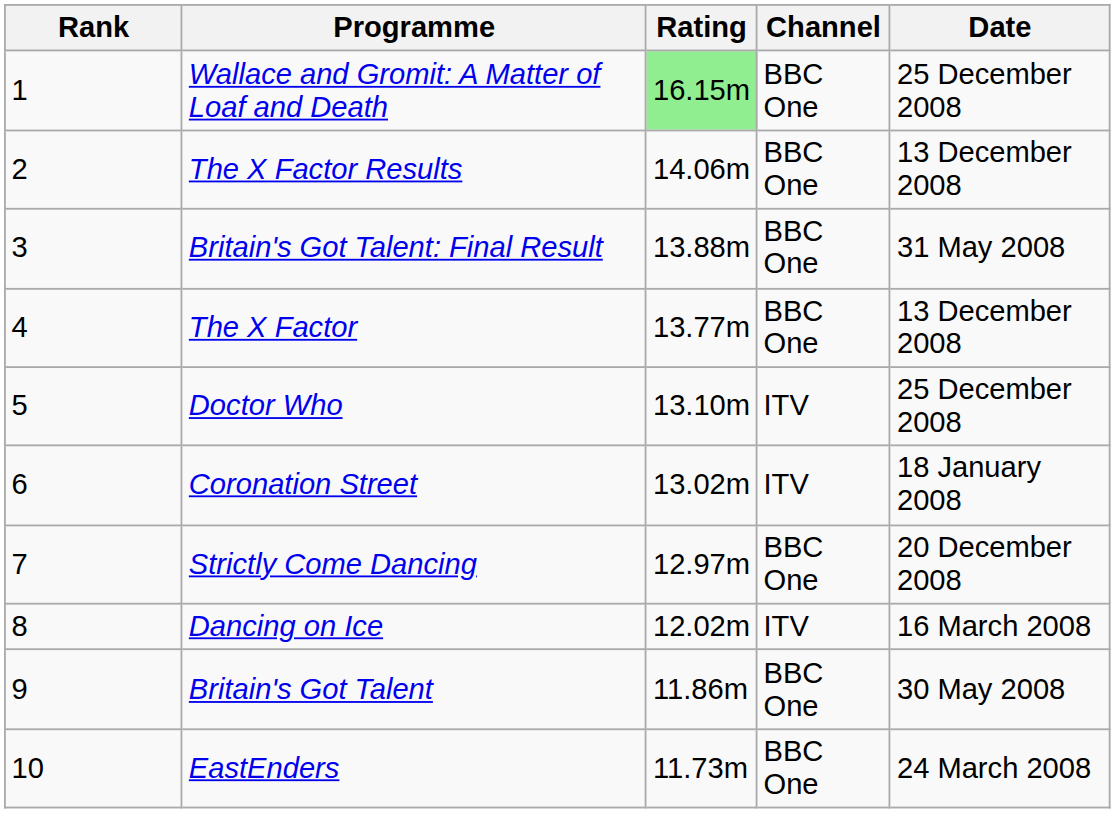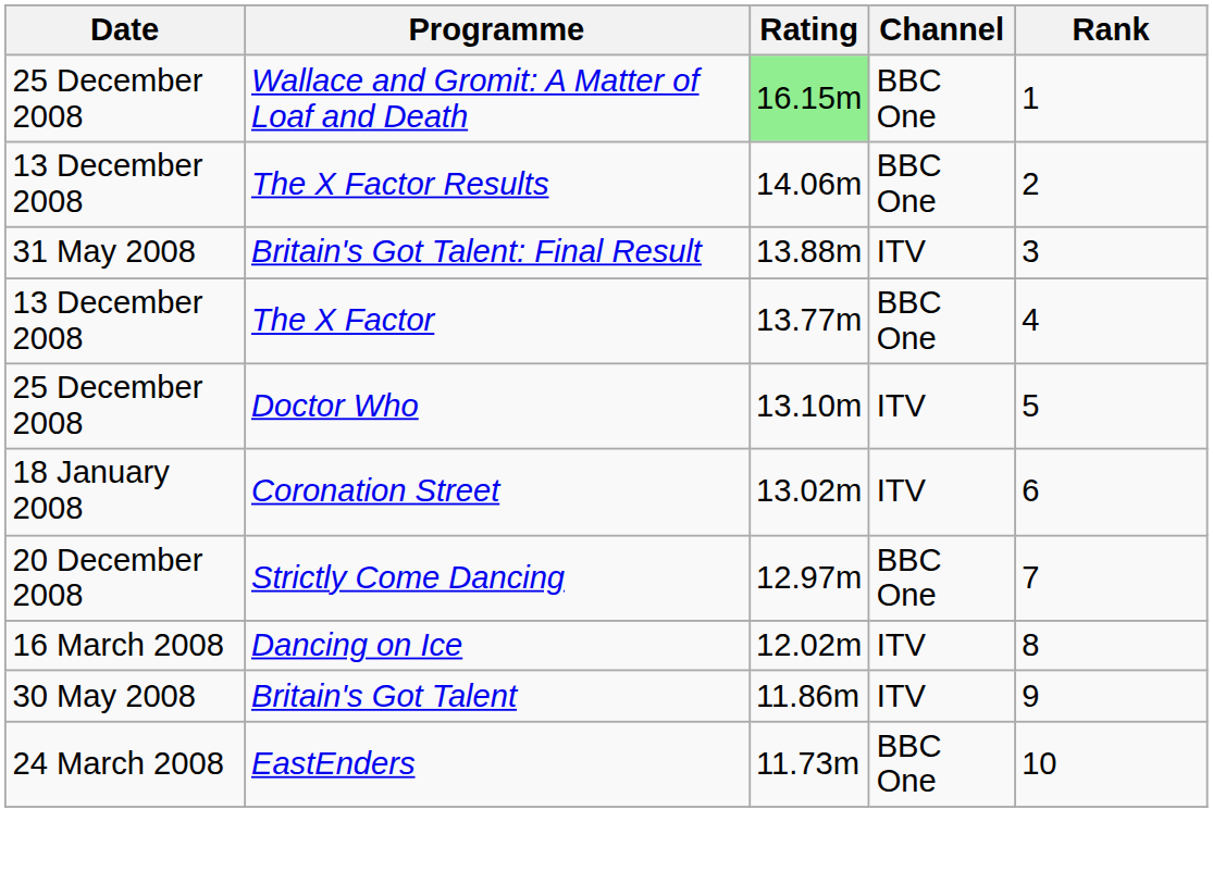 <table class="wikitable">
 <tr>
-<th width=90>Rank</th>
+<th>Date</th>
 <th>Programme</th>
 <th>Rating</th>
 <th>Channel</th>
-<th>Date</th>
+<th width=90>Rank</th>
 </tr>
 <tr>
-<td>1</td>
+<td>25 December 2008</td>
 <td><em><a href='#'>Wallace and Gromit: A Matter of Loaf and Death</a></em></td>
 <td style="background: lightgreen;">16.15m</td>
 <td>BBC One</td>
-<td>25 December 2008</td>
+<td>1</td>
 </tr>
 <tr>
-<td>2</td>
+<td>13 December 2008</td>
 <td><em><a href='#'>The X Factor Results</a></em></td>
 <td>14.06m</td>
 <td>BBC One</td>
-<td>13 December 2008</td>
+<td>2</td>
 </tr>
 <tr>
-<td>3</td>
+<td>31 May 2008</td>
 <td><em><a href='#'>Britain's Got Talent: Final Result</a></em></td>
 <td>13.88m</td>
-<td>BBC One</td>
-<td>31 May 2008</td>
+<td>ITV</td>
+<td>3</td>
 </tr>
 <tr>
-<td>4</td>
+<td>13 December 2008</td>
 <td><em><a href='#'>The X Factor</a></em></td>
 <td>13.77m</td>
 <td>BBC One</td>
-<td>13 December 2008</td>
+<td>4</td>
 </tr>
 <tr>
-<td>5</td>
+<td>25 December 2008</td>
 <td><em><a href='#'>Doctor Who</a></em></td>
 <td>13.10m</td>
 <td>ITV</td>
-<td>25 December 2008</td>
+<td>5</td>
 </tr>
 <tr>
-<td>6</td>
+<td>18 January 2008</td>
 <td><em><a href='#'>Coronation Street</a></em></td>
 <td>13.02m</td>
 <td>ITV</td>
-<td>18 January 2008</td>
+<td>6</td>
 </tr>
 <tr>
-<td>7</td>
+<td>20 December 2008</td>
 <td><em><a href='#'>Strictly Come Dancing</a></em></td>
 <td>12.97m</td>
 <td>BBC One</td>
-<td>20 December 2008</td>
+<td>7</td>
 </tr>
 <tr>
-<td>8</td>
+<td>16 March 2008</td>
 <td><em><a href='#'>Dancing on Ice</a></em></td>
 <td>12.02m</td>
 <td>ITV</td>
-<td>16 March 2008</td>
+<td>8</td>
 </tr>
 <tr>
-<td>9</td>
+<td>30 May 2008</td>
 <td><em><a href='#'>Britain's Got Talent</a></em></td>
 <td>11.86m</td>
-<td>BBC One</td>
-<td>30 May 2008</td>
+<td>ITV</td>
+<td>9</td>
 </tr>
 <tr>
-<td>10</td>
+<td>24 March 2008</td>
 <td><em><a href='#'>EastEnders</a></em></td>
 <td>11.73m</td>
 <td>BBC One</td>
-<td>24 March 2008</td>
+<td>10</td>
 </tr>
 </table>
